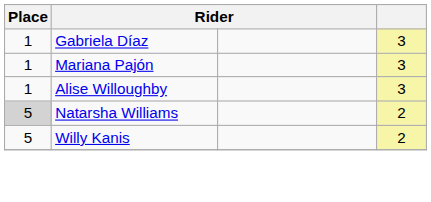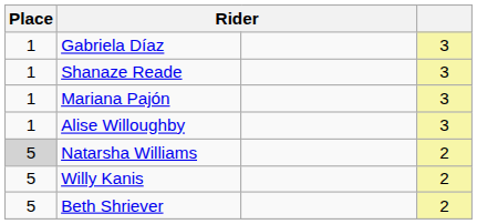 <table class=wikitable style="border:1px solid #AAAAAA;font-size:90%">
 <tr bgcolor="#EFEFEF">
 <th>Place</th>
 <th width=300 colspan="2">Rider</th>
 <th width=40></th>
 </tr>
 <tr>
 <td align="center">1</td>
 <td width="150"><a href='#'>Gabriela Díaz</a></td>
+<td></td>
+<td bgcolor=F7F6A8 align="center">3</td>
+</tr>
+<tr>
+<td align="center">1</td>
+<td width="150"><a href='#'>Shanaze Reade</a></td>
 <td></td>
 <td bgcolor=F7F6A8 align="center">3</td>
 </tr>
 <tr>
 <td align="center">1</td>
 <td width="150"><a href='#'>Mariana Pajón</a></td>
 <td></td>
 <td bgcolor=F7F6A8 align="center">3</td>
 </tr>
 <tr>
 <td align="center">1</td>
 <td width="150"><a href='#'>Alise Willoughby</a></td>
 <td></td>
 <td bgcolor=F7F6A8 align="center">3</td>
 </tr>
 <tr>
 <td align="center" style="background: lightgrey;">5</td>
 <td width="150"><a href='#'>Natarsha Williams</a></td>
 <td></td>
 <td bgcolor=F7F6A8 align="center">2</td>
 </tr>
 <tr>
 <td align="center">5</td>
 <td width="150"><a href='#'>Willy Kanis</a></td>
 <td></td>
 <td bgcolor=F7F6A8 align="center">2</td>
 </tr>
 <tr>
+<td align="center">5</td>
+<td width="150"><a href='#'>Beth Shriever</a></td>
+<td></td>
+<td bgcolor=F7F6A8 align="center">2</td>
+</tr>
+<tr>
 </tr>
 </table>
